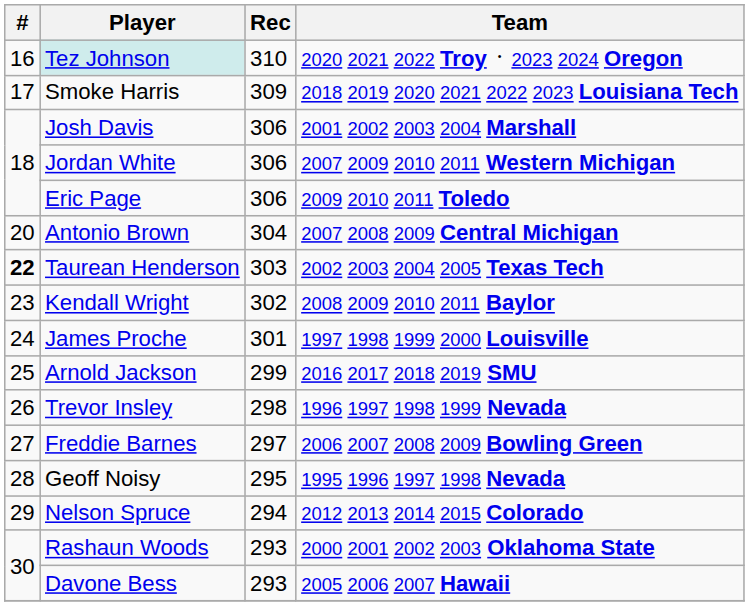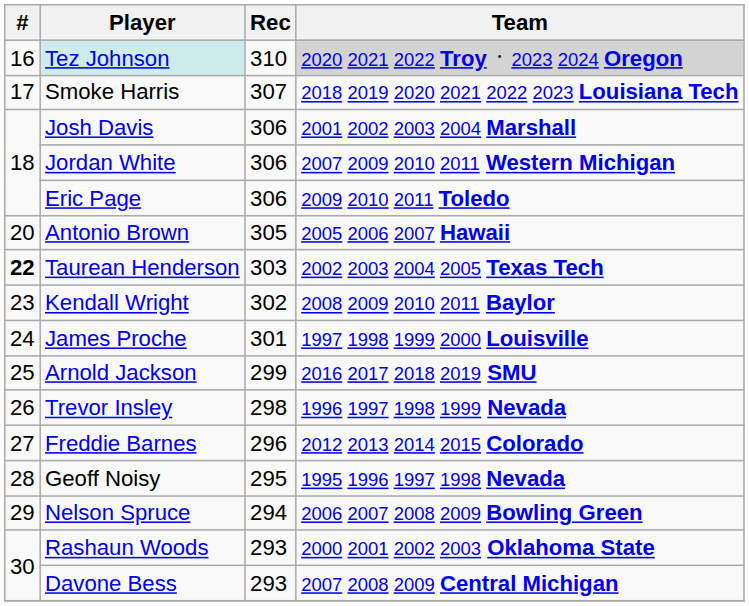 <table class="wikitable" style="font-size:90%; white-space: nowrap;">
 <tr>
 <th>#</th>
 <th>Player</th>
 <th>Rec</th>
 <th>Team</th>
 </tr>
 <tr>
 <td>16</td>
 <td style="background: #CFECEC;"><a href='#'>Tez Johnson</a></td>
 <td><abbr>310</abbr></td>
-<td><small> <a href='#'>2020</a> <a href='#'>2021</a> <a href='#'>2022</a> </small> <strong><a href='#'>Troy</a></strong> ᛫ <small> <a href='#'>2023</a> <a href='#'>2024</a> </small> <strong><a href='#'>Oregon</a></strong></td>
+<td style="background: lightgrey;"><small> <a href='#'>2020</a> <a href='#'>2021</a> <a href='#'>2022</a> </small> <strong><a href='#'>Troy</a></strong> ᛫ <small> <a href='#'>2023</a> <a href='#'>2024</a> </small> <strong><a href='#'>Oregon</a></strong></td>
 </tr>
 <tr>
 <td>17</td>
 <td>Smoke Harris</td>
-<td>309</td>
+<td>307</td>
 <td colspan=2><small> <a href='#'>2018</a> <a href='#'>2019</a> <a href='#'>2020</a> <a href='#'>2021</a> <a href='#'>2022</a> <a href='#'>2023</a> </small> <strong><a href='#'>Louisiana Tech</a></strong></td>
 </tr>
 <tr>
 <td rowspan=3>18</td>
 <td><a href='#'>Josh Davis</a></td>
 <td>306</td>
 <td colspan=2><small> <a href='#'>2001</a> <a href='#'>2002</a> <a href='#'>2003</a> <a href='#'>2004</a> </small> <strong><a href='#'>Marshall</a></strong></td>
 </tr>
 <tr>
 <td><a href='#'>Jordan White</a></td>
 <td>306</td>
 <td colspan=2><small> <a href='#'>2007</a> <a href='#'>2009</a> <a href='#'>2010</a> <a href='#'>2011</a></small> <strong><a href='#'>Western Michigan</a></strong></td>
 </tr>
 <tr>
 <td><a href='#'>Eric Page</a></td>
 <td>306</td>
 <td colspan=2><small> <a href='#'>2009</a> <a href='#'>2010</a> <a href='#'>2011</a> </small> <strong><a href='#'>Toledo</a></strong></td>
 </tr>
 <tr>
 <td>20</td>
 <td><a href='#'>Antonio Brown</a></td>
-<td>304</td>
-<td><small> <a href='#'>2007</a> <a href='#'>2008</a> <a href='#'>2009</a> </small> <strong><a href='#'>Central Michigan</a></strong></td>
+<td>305</td>
+<td><small> <a href='#'>2005</a> <a href='#'>2006</a> <a href='#'>2007</a> </small> <strong><a href='#'>Hawaii</a></strong></td>
 </tr>
 <tr>
 <td><strong>22</strong></td>
 <td><a href='#'>Taurean Henderson</a></td>
 <td>303</td>
 <td><small> <a href='#'>2002</a> <a href='#'>2003</a> <a href='#'>2004</a> <a href='#'>2005</a> </small> <strong><a href='#'>Texas Tech</a></strong></td>
 </tr>
 <tr>
 <td>23</td>
 <td><a href='#'>Kendall Wright</a></td>
 <td>302</td>
 <td><small><a href='#'>2008</a> <a href='#'>2009</a> <a href='#'>2010</a> <a href='#'>2011</a></small> <strong><a href='#'>Baylor</a></strong></td>
 </tr>
 <tr>
 <td>24</td>
 <td><a href='#'>James Proche</a></td>
 <td>301</td>
 <td><small> <a href='#'>1997</a> <a href='#'>1998</a> <a href='#'>1999</a> <a href='#'>2000</a> </small> <strong><a href='#'>Louisville</a> </strong></td>
 </tr>
 <tr>
 <td>25</td>
 <td><a href='#'>Arnold Jackson</a></td>
 <td>299</td>
 <td><small> <a href='#'>2016</a> <a href='#'>2017</a> <a href='#'>2018</a> <a href='#'>2019</a></small> <strong><a href='#'>SMU</a></strong></td>
 </tr>
 <tr>
 <td>26</td>
 <td><a href='#'>Trevor Insley</a></td>
 <td>298</td>
 <td><small> <a href='#'>1996</a> <a href='#'>1997</a> <a href='#'>1998</a> <a href='#'>1999</a></small> <strong><a href='#'>Nevada</a></strong></td>
 </tr>
 <tr>
 <td>27</td>
 <td><a href='#'>Freddie Barnes</a></td>
-<td>297</td>
-<td><small> <a href='#'>2006</a> <a href='#'>2007</a> <a href='#'>2008</a> <a href='#'>2009</a> </small> <strong><a href='#'>Bowling Green</a></strong></td>
+<td>296</td>
+<td><small> <a href='#'>2012</a> <a href='#'>2013</a> <a href='#'>2014</a> <a href='#'>2015</a> </small> <strong><a href='#'>Colorado</a></strong></td>
 </tr>
 <tr>
 <td>28</td>
 <td>Geoff Noisy</td>
 <td>295</td>
 <td><small><a href='#'>1995</a> <a href='#'>1996</a> <a href='#'>1997</a> <a href='#'>1998</a> </small> <strong><a href='#'>Nevada</a></strong></td>
 </tr>
 <tr>
 <td>29</td>
 <td><a href='#'>Nelson Spruce</a></td>
 <td>294</td>
-<td><small> <a href='#'>2012</a> <a href='#'>2013</a> <a href='#'>2014</a> <a href='#'>2015</a> </small> <strong><a href='#'>Colorado</a></strong></td>
+<td><small> <a href='#'>2006</a> <a href='#'>2007</a> <a href='#'>2008</a> <a href='#'>2009</a> </small> <strong><a href='#'>Bowling Green</a></strong></td>
 </tr>
 <tr>
 <td rowspan=2>30</td>
 <td><a href='#'>Rashaun Woods</a></td>
 <td>293</td>
 <td><small> <a href='#'>2000</a> <a href='#'>2001</a> <a href='#'>2002</a> <a href='#'>2003</a></small> <strong><a href='#'>Oklahoma State</a></strong></td>
 </tr>
 <tr>
 <td><a href='#'>Davone Bess</a></td>
 <td>293</td>
-<td><small> <a href='#'>2005</a> <a href='#'>2006</a> <a href='#'>2007</a> </small> <strong><a href='#'>Hawaii</a></strong></td>
+<td><small> <a href='#'>2007</a> <a href='#'>2008</a> <a href='#'>2009</a> </small> <strong><a href='#'>Central Michigan</a></strong></td>
 </tr>
 <tr>
 </tr>
 </table>
